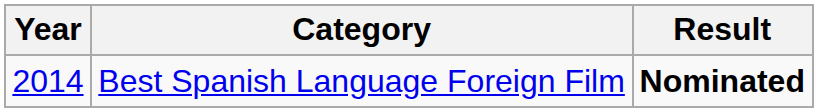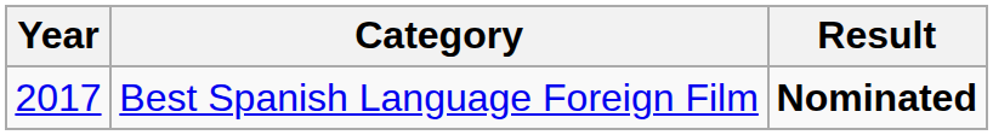 <table class="wikitable">
 <tr>
 <th><strong>Year</strong></th>
 <th><strong>Category</strong></th>
 <th>Result</th>
 </tr>
 <tr>
-<td><a href='#'>2014</a></td>
+<td><a href='#'>2017</a></td>
 <td><a href='#'>Best Spanish Language Foreign Film</a></td>
 <td><strong>Nominated</strong></td>
 </tr>
 </table>
